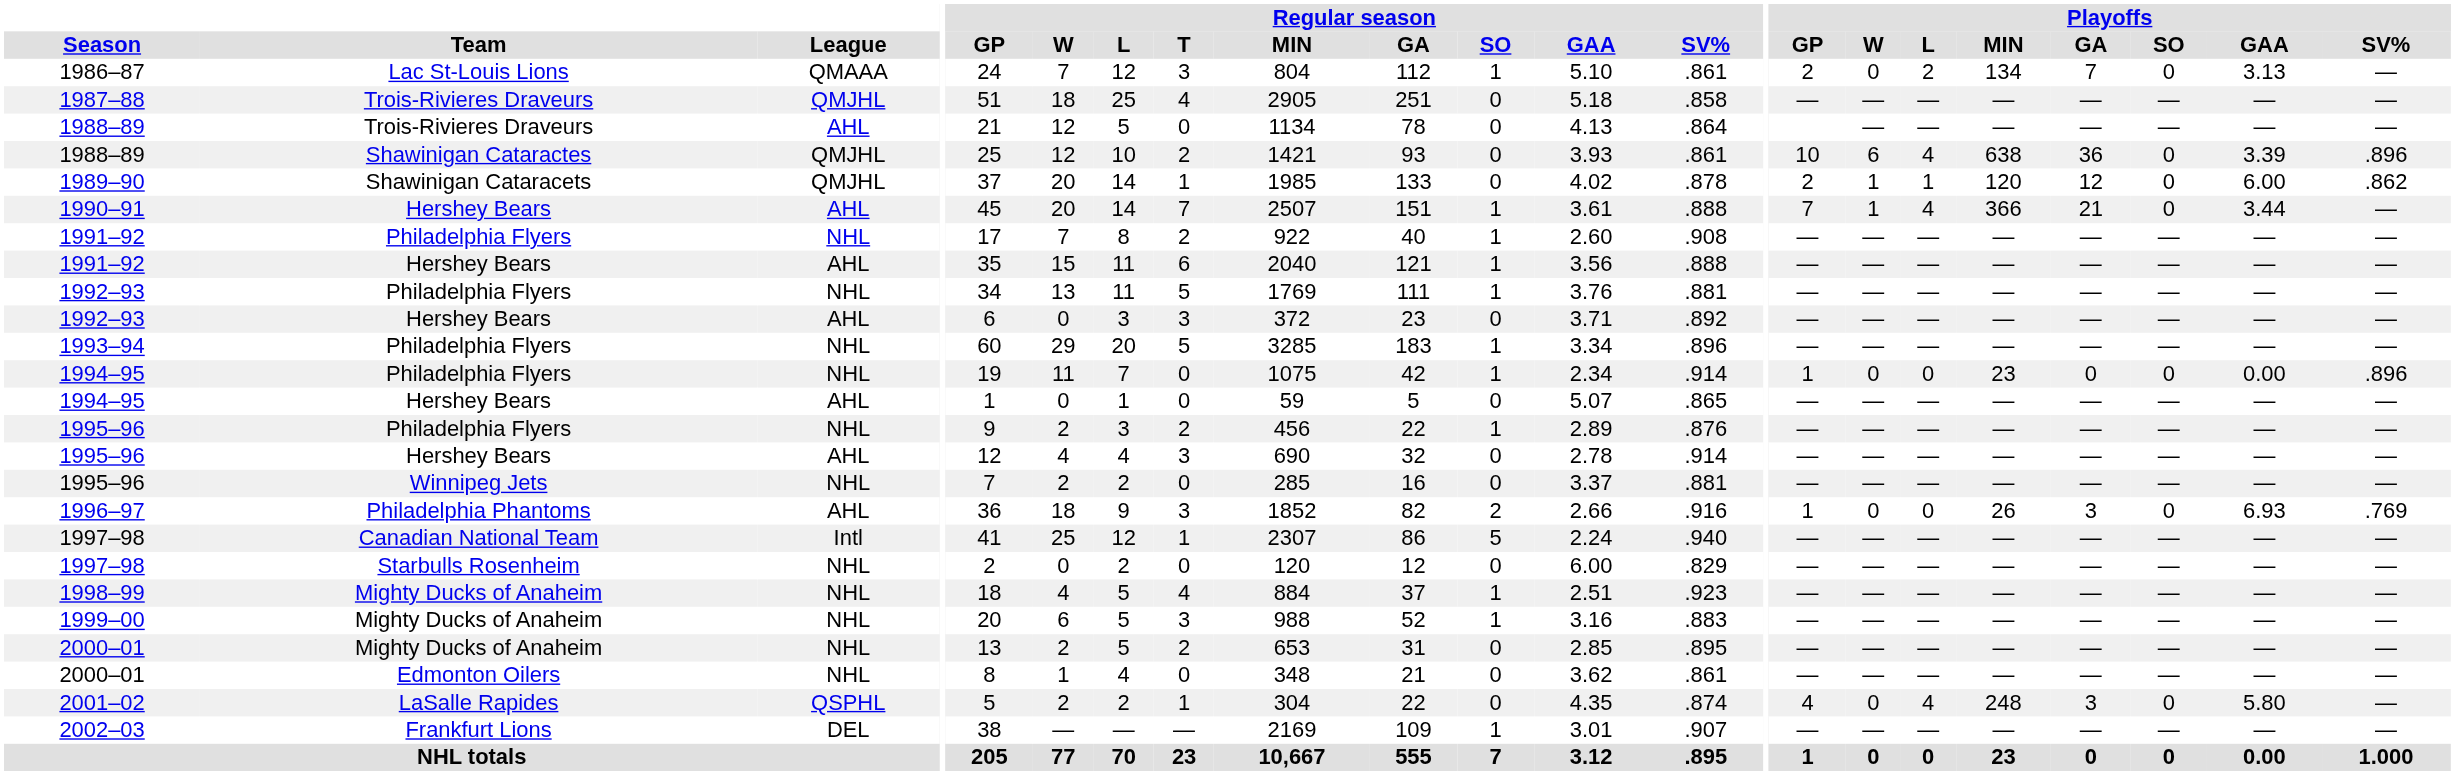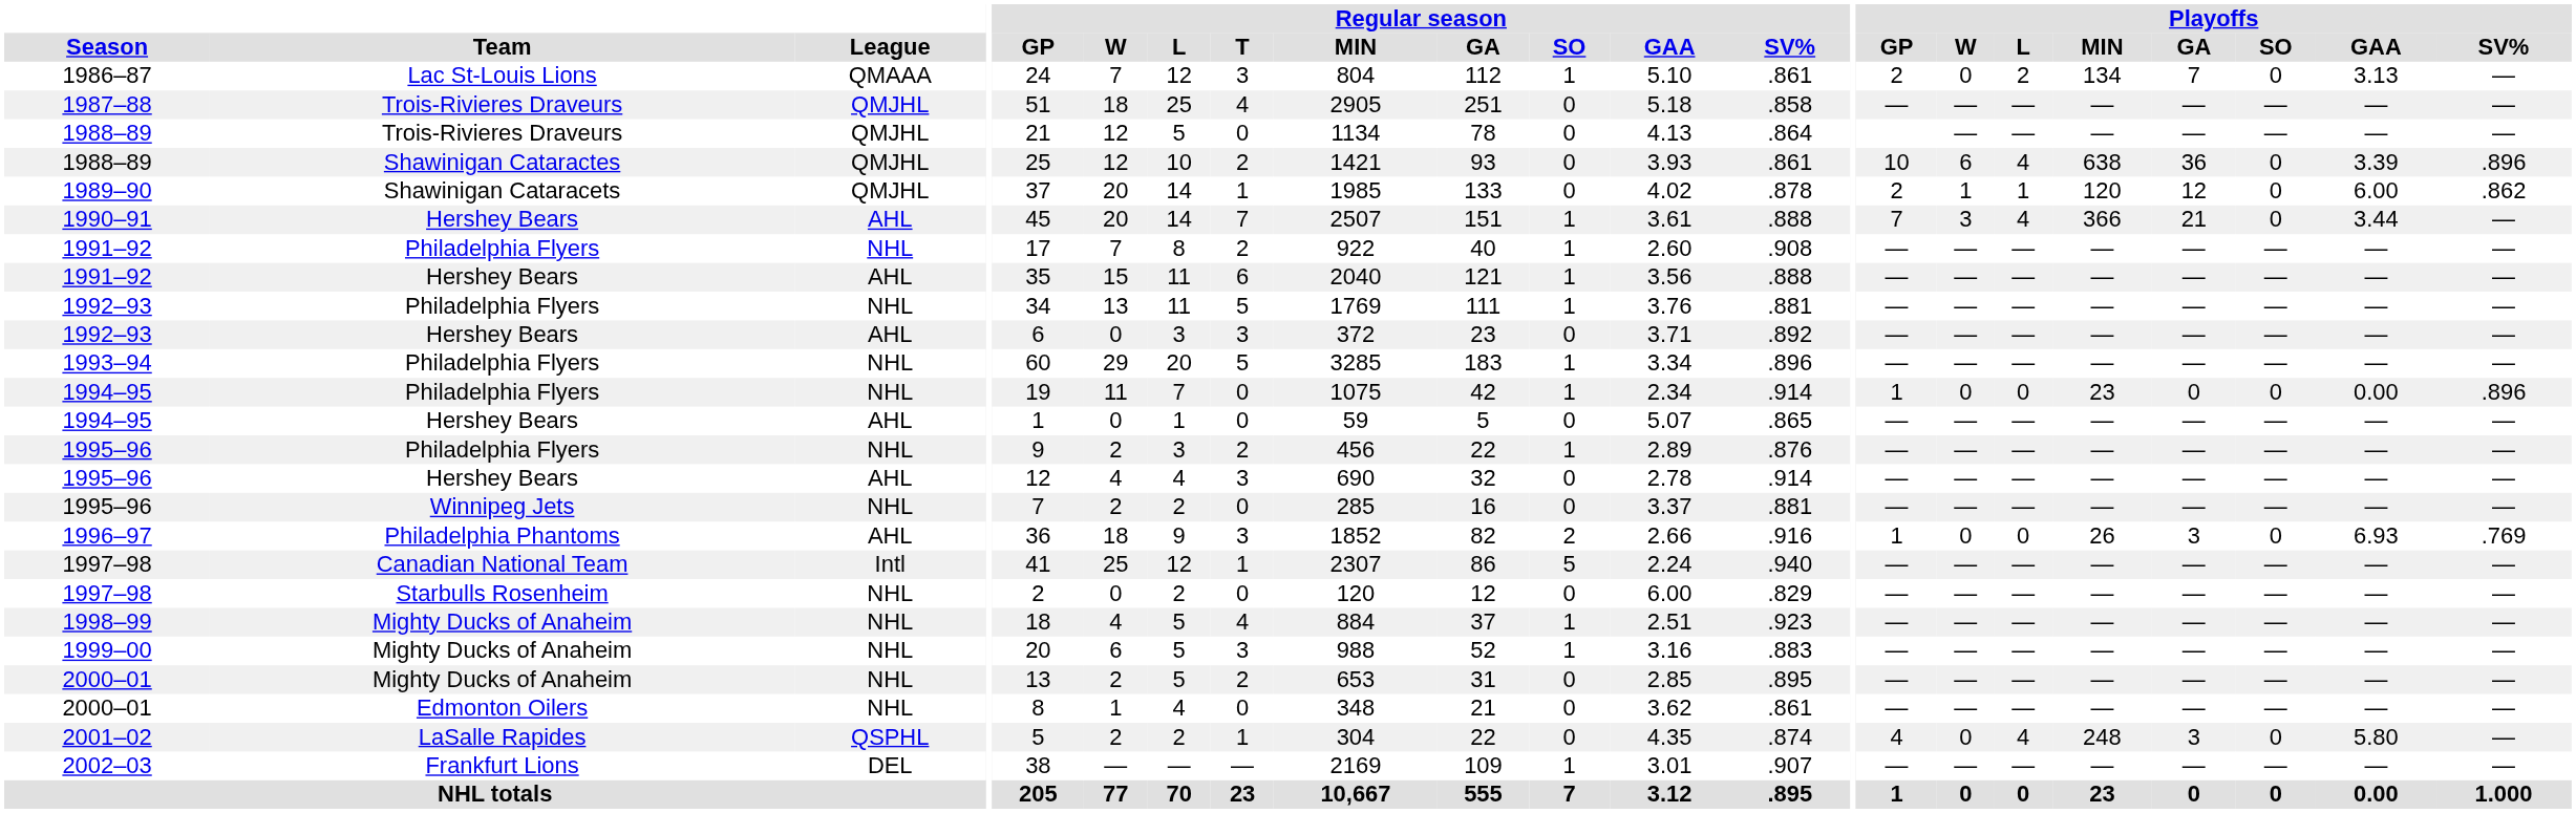 <table border="0" cellpadding="1" cellspacing="0" style="width:90%; text-align:center;">
 <tr bgcolor="#e0e0e0">
 <th colspan="3" bgcolor="#ffffff"></th>
 <th rowspan="99" bgcolor="#ffffff"></th>
 <th colspan="9" bgcolor="#e0e0e0"><a href='#'>Regular season</a></th>
 <th rowspan="99" bgcolor="#ffffff"></th>
 <th colspan="8" bgcolor="#e0e0e0"><a href='#'>Playoffs</a></th>
 </tr>
 <tr bgcolor="#e0e0e0">
 <th><a href='#'>Season</a></th>
 <th>Team</th>
 <th>League</th>
 <th>GP</th>
 <th>W</th>
 <th>L</th>
 <th>T</th>
 <th>MIN</th>
 <th>GA</th>
 <th><a href='#'>SO</a></th>
 <th><a href='#'>GAA</a></th>
 <th><a href='#'>SV%</a></th>
 <th>GP</th>
 <th>W</th>
 <th>L</th>
 <th>MIN</th>
 <th>GA</th>
 <th>SO</th>
 <th>GAA</th>
 <th>SV%</th>
 </tr>
 <tr>
 <td>1986–87</td>
 <td><a href='#'>Lac St-Louis Lions</a></td>
 <td>QMAAA</td>
 <td>24</td>
 <td>7</td>
 <td>12</td>
 <td>3</td>
 <td>804</td>
 <td>112</td>
 <td>1</td>
 <td>5.10</td>
 <td>.861</td>
 <td>2</td>
 <td>0</td>
 <td>2</td>
 <td>134</td>
 <td>7</td>
 <td>0</td>
 <td>3.13</td>
 <td>—</td>
 </tr>
 <tr bgcolor="#f0f0f0">
 <td><a href='#'>1987–88</a></td>
 <td><a href='#'>Trois-Rivieres Draveurs</a></td>
 <td><a href='#'>QMJHL</a></td>
 <td>51</td>
 <td>18</td>
 <td>25</td>
 <td>4</td>
 <td>2905</td>
 <td>251</td>
 <td>0</td>
 <td>5.18</td>
 <td>.858</td>
 <td>—</td>
 <td>—</td>
 <td>—</td>
 <td>—</td>
 <td>—</td>
 <td>—</td>
 <td>—</td>
 <td>—</td>
 </tr>
 <tr>
 <td><a href='#'>1988–89</a></td>
 <td>Trois-Rivieres Draveurs</td>
-<td><a href='#'>AHL</a></td>
+<td>QMJHL</td>
 <td>21</td>
 <td>12</td>
 <td>5</td>
 <td>0</td>
 <td>1134</td>
 <td>78</td>
 <td>0</td>
 <td>4.13</td>
 <td>.864</td>
 <td></td>
 <td>—</td>
 <td>—</td>
 <td>—</td>
 <td>—</td>
 <td>—</td>
 <td>—</td>
 <td>—</td>
 </tr>
 <tr bgcolor="#f0f0f0">
 <td>1988–89</td>
 <td><a href='#'>Shawinigan Cataractes</a></td>
 <td>QMJHL</td>
 <td>25</td>
 <td>12</td>
 <td>10</td>
 <td>2</td>
 <td>1421</td>
 <td>93</td>
 <td>0</td>
 <td>3.93</td>
 <td>.861</td>
 <td>10</td>
 <td>6</td>
 <td>4</td>
 <td>638</td>
 <td>36</td>
 <td>0</td>
 <td>3.39</td>
 <td>.896</td>
 </tr>
 <tr>
 <td><a href='#'>1989–90</a></td>
 <td>Shawinigan Cataracets</td>
 <td>QMJHL</td>
 <td>37</td>
 <td>20</td>
 <td>14</td>
 <td>1</td>
 <td>1985</td>
 <td>133</td>
 <td>0</td>
 <td>4.02</td>
 <td>.878</td>
 <td>2</td>
 <td>1</td>
 <td>1</td>
 <td>120</td>
 <td>12</td>
 <td>0</td>
 <td>6.00</td>
 <td>.862</td>
 </tr>
 <tr bgcolor="#f0f0f0">
 <td><a href='#'>1990–91</a></td>
 <td><a href='#'>Hershey Bears</a></td>
 <td><a href='#'>AHL</a></td>
 <td>45</td>
 <td>20</td>
 <td>14</td>
 <td>7</td>
 <td>2507</td>
 <td>151</td>
 <td>1</td>
 <td>3.61</td>
 <td>.888</td>
 <td>7</td>
-<td>1</td>
+<td>3</td>
 <td>4</td>
 <td>366</td>
 <td>21</td>
 <td>0</td>
 <td>3.44</td>
 <td>—</td>
 </tr>
 <tr>
 <td><a href='#'>1991–92</a></td>
 <td><a href='#'>Philadelphia Flyers</a></td>
 <td><a href='#'>NHL</a></td>
 <td>17</td>
 <td>7</td>
 <td>8</td>
 <td>2</td>
 <td>922</td>
 <td>40</td>
 <td>1</td>
 <td>2.60</td>
 <td>.908</td>
 <td>—</td>
 <td>—</td>
 <td>—</td>
 <td>—</td>
 <td>—</td>
 <td>—</td>
 <td>—</td>
 <td>—</td>
 </tr>
 <tr bgcolor="#f0f0f0">
 <td><a href='#'>1991–92</a></td>
 <td>Hershey Bears</td>
 <td>AHL</td>
 <td>35</td>
 <td>15</td>
 <td>11</td>
 <td>6</td>
 <td>2040</td>
 <td>121</td>
 <td>1</td>
 <td>3.56</td>
 <td>.888</td>
 <td>—</td>
 <td>—</td>
 <td>—</td>
 <td>—</td>
 <td>—</td>
 <td>—</td>
 <td>—</td>
 <td>—</td>
 </tr>
 <tr>
 <td><a href='#'>1992–93</a></td>
 <td>Philadelphia Flyers</td>
 <td>NHL</td>
 <td>34</td>
 <td>13</td>
 <td>11</td>
 <td>5</td>
 <td>1769</td>
 <td>111</td>
 <td>1</td>
 <td>3.76</td>
 <td>.881</td>
 <td>—</td>
 <td>—</td>
 <td>—</td>
 <td>—</td>
 <td>—</td>
 <td>—</td>
 <td>—</td>
 <td>—</td>
 </tr>
 <tr bgcolor="#f0f0f0">
 <td><a href='#'>1992–93</a></td>
 <td>Hershey Bears</td>
 <td>AHL</td>
 <td>6</td>
 <td>0</td>
 <td>3</td>
 <td>3</td>
 <td>372</td>
 <td>23</td>
 <td>0</td>
 <td>3.71</td>
 <td>.892</td>
 <td>—</td>
 <td>—</td>
 <td>—</td>
 <td>—</td>
 <td>—</td>
 <td>—</td>
 <td>—</td>
 <td>—</td>
 </tr>
 <tr>
 <td><a href='#'>1993–94</a></td>
 <td>Philadelphia Flyers</td>
 <td>NHL</td>
 <td>60</td>
 <td>29</td>
 <td>20</td>
 <td>5</td>
 <td>3285</td>
 <td>183</td>
 <td>1</td>
 <td>3.34</td>
 <td>.896</td>
 <td>—</td>
 <td>—</td>
 <td>—</td>
 <td>—</td>
 <td>—</td>
 <td>—</td>
 <td>—</td>
 <td>—</td>
 </tr>
 <tr bgcolor="#f0f0f0">
 <td><a href='#'>1994–95</a></td>
 <td>Philadelphia Flyers</td>
 <td>NHL</td>
 <td>19</td>
 <td>11</td>
 <td>7</td>
 <td>0</td>
 <td>1075</td>
 <td>42</td>
 <td>1</td>
 <td>2.34</td>
 <td>.914</td>
 <td>1</td>
 <td>0</td>
 <td>0</td>
 <td>23</td>
 <td>0</td>
 <td>0</td>
 <td>0.00</td>
 <td>.896</td>
 </tr>
 <tr>
 <td><a href='#'>1994–95</a></td>
 <td>Hershey Bears</td>
 <td>AHL</td>
 <td>1</td>
 <td>0</td>
 <td>1</td>
 <td>0</td>
 <td>59</td>
 <td>5</td>
 <td>0</td>
 <td>5.07</td>
 <td>.865</td>
 <td>—</td>
 <td>—</td>
 <td>—</td>
 <td>—</td>
 <td>—</td>
 <td>—</td>
 <td>—</td>
 <td>—</td>
 </tr>
 <tr bgcolor="#f0f0f0">
 <td><a href='#'>1995–96</a></td>
 <td>Philadelphia Flyers</td>
 <td>NHL</td>
 <td>9</td>
 <td>2</td>
 <td>3</td>
 <td>2</td>
 <td>456</td>
 <td>22</td>
 <td>1</td>
 <td>2.89</td>
 <td>.876</td>
 <td>—</td>
 <td>—</td>
 <td>—</td>
 <td>—</td>
 <td>—</td>
 <td>—</td>
 <td>—</td>
 <td>—</td>
 </tr>
 <tr>
 <td><a href='#'>1995–96</a></td>
 <td>Hershey Bears</td>
 <td>AHL</td>
 <td>12</td>
 <td>4</td>
 <td>4</td>
 <td>3</td>
 <td>690</td>
 <td>32</td>
 <td>0</td>
 <td>2.78</td>
 <td>.914</td>
 <td>—</td>
 <td>—</td>
 <td>—</td>
 <td>—</td>
 <td>—</td>
 <td>—</td>
 <td>—</td>
 <td>—</td>
 </tr>
 <tr bgcolor="#f0f0f0">
 <td>1995–96</td>
 <td><a href='#'>Winnipeg Jets</a></td>
 <td>NHL</td>
 <td>7</td>
 <td>2</td>
 <td>2</td>
 <td>0</td>
 <td>285</td>
 <td>16</td>
 <td>0</td>
 <td>3.37</td>
 <td>.881</td>
 <td>—</td>
 <td>—</td>
 <td>—</td>
 <td>—</td>
 <td>—</td>
 <td>—</td>
 <td>—</td>
 <td>—</td>
 </tr>
 <tr>
 <td><a href='#'>1996–97</a></td>
 <td><a href='#'>Philadelphia Phantoms</a></td>
 <td>AHL</td>
 <td>36</td>
 <td>18</td>
 <td>9</td>
 <td>3</td>
 <td>1852</td>
 <td>82</td>
 <td>2</td>
 <td>2.66</td>
 <td>.916</td>
 <td>1</td>
 <td>0</td>
 <td>0</td>
 <td>26</td>
 <td>3</td>
 <td>0</td>
 <td>6.93</td>
 <td>.769</td>
 </tr>
 <tr bgcolor="#f0f0f0">
 <td>1997–98</td>
 <td><a href='#'>Canadian National Team</a></td>
 <td>Intl</td>
 <td>41</td>
 <td>25</td>
 <td>12</td>
 <td>1</td>
 <td>2307</td>
 <td>86</td>
 <td>5</td>
 <td>2.24</td>
 <td>.940</td>
 <td>—</td>
 <td>—</td>
 <td>—</td>
 <td>—</td>
 <td>—</td>
 <td>—</td>
 <td>—</td>
 <td>—</td>
 </tr>
 <tr>
 <td><a href='#'>1997–98</a></td>
 <td><a href='#'>Starbulls Rosenheim</a></td>
 <td>NHL</td>
 <td>2</td>
 <td>0</td>
 <td>2</td>
 <td>0</td>
 <td>120</td>
 <td>12</td>
 <td>0</td>
 <td>6.00</td>
 <td>.829</td>
 <td>—</td>
 <td>—</td>
 <td>—</td>
 <td>—</td>
 <td>—</td>
 <td>—</td>
 <td>—</td>
 <td>—</td>
 </tr>
 <tr bgcolor="#f0f0f0">
 <td><a href='#'>1998–99</a></td>
 <td><a href='#'>Mighty Ducks of Anaheim</a></td>
 <td>NHL</td>
 <td>18</td>
 <td>4</td>
 <td>5</td>
 <td>4</td>
 <td>884</td>
 <td>37</td>
 <td>1</td>
 <td>2.51</td>
 <td>.923</td>
 <td>—</td>
 <td>—</td>
 <td>—</td>
 <td>—</td>
 <td>—</td>
 <td>—</td>
 <td>—</td>
 <td>—</td>
 </tr>
 <tr>
 <td><a href='#'>1999–00</a></td>
 <td>Mighty Ducks of Anaheim</td>
 <td>NHL</td>
 <td>20</td>
 <td>6</td>
 <td>5</td>
 <td>3</td>
 <td>988</td>
 <td>52</td>
 <td>1</td>
 <td>3.16</td>
 <td>.883</td>
 <td>—</td>
 <td>—</td>
 <td>—</td>
 <td>—</td>
 <td>—</td>
 <td>—</td>
 <td>—</td>
 <td>—</td>
 </tr>
 <tr bgcolor="#f0f0f0">
 <td><a href='#'>2000–01</a></td>
 <td>Mighty Ducks of Anaheim</td>
 <td>NHL</td>
 <td>13</td>
 <td>2</td>
 <td>5</td>
 <td>2</td>
 <td>653</td>
 <td>31</td>
 <td>0</td>
 <td>2.85</td>
 <td>.895</td>
 <td>—</td>
 <td>—</td>
 <td>—</td>
 <td>—</td>
 <td>—</td>
 <td>—</td>
 <td>—</td>
 <td>—</td>
 </tr>
 <tr>
 <td>2000–01</td>
 <td><a href='#'>Edmonton Oilers</a></td>
 <td>NHL</td>
 <td>8</td>
 <td>1</td>
 <td>4</td>
 <td>0</td>
 <td>348</td>
 <td>21</td>
 <td>0</td>
 <td>3.62</td>
 <td>.861</td>
 <td>—</td>
 <td>—</td>
 <td>—</td>
 <td>—</td>
 <td>—</td>
 <td>—</td>
 <td>—</td>
 <td>—</td>
 </tr>
 <tr bgcolor="#f0f0f0">
 <td><a href='#'>2001–02</a></td>
 <td><a href='#'>LaSalle Rapides</a></td>
 <td><a href='#'>QSPHL</a></td>
 <td>5</td>
 <td>2</td>
 <td>2</td>
 <td>1</td>
 <td>304</td>
 <td>22</td>
 <td>0</td>
 <td>4.35</td>
 <td>.874</td>
 <td>4</td>
 <td>0</td>
 <td>4</td>
 <td>248</td>
 <td>3</td>
 <td>0</td>
 <td>5.80</td>
 <td>—</td>
 </tr>
 <tr>
 <td><a href='#'>2002–03</a></td>
 <td><a href='#'>Frankfurt Lions</a></td>
 <td>DEL</td>
 <td>38</td>
 <td>—</td>
 <td>—</td>
 <td>—</td>
 <td>2169</td>
 <td>109</td>
 <td>1</td>
 <td>3.01</td>
 <td>.907</td>
 <td>—</td>
 <td>—</td>
 <td>—</td>
 <td>—</td>
 <td>—</td>
 <td>—</td>
 <td>—</td>
 <td>—</td>
 </tr>
 <tr bgcolor="#e0e0e0">
 <th colspan=3>NHL totals</th>
 <th>205</th>
 <th>77</th>
 <th>70</th>
 <th>23</th>
 <th>10,667</th>
 <th>555</th>
 <th>7</th>
 <th>3.12</th>
 <th>.895</th>
 <th>1</th>
 <th>0</th>
 <th>0</th>
 <th>23</th>
 <th>0</th>
 <th>0</th>
 <th>0.00</th>
 <th>1.000</th>
 </tr>
 </table>
